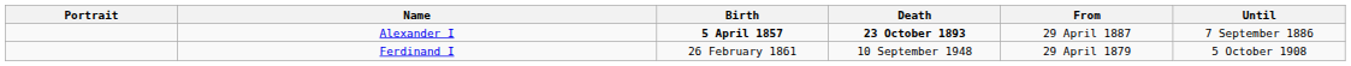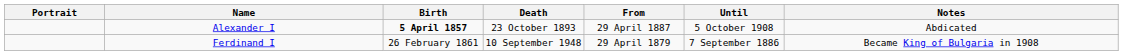 <table class="wikitable" style="text-align:center">
 <tr>
 <th width=9%>Portrait</th>
 <th width=25%>Name</th>
 <th width=9%>Birth</th>
 <th width=9%>Death</th>
 <th width=9%>From</th>
 <th width=9%>Until</th>
+<th width=30%>Notes</th>
 </tr>
 <tr>
 <td align="center"></td>
 <td align="center"><a href='#'>Alexander I</a></td>
 <td align="center"><strong>5 April 1857</strong></td>
-<td align="center"><strong>23 October 1893</strong></td>
+<td align="center">23 October 1893</td>
 <td align="center">29 April 1887</td>
-<td align="center">7 September 1886</td>
+<td align="center">5 October 1908</td>
+<td align="center">Abdicated</td>
 </tr>
 <tr>
 <td align="center"></td>
 <td align="center"><a href='#'>Ferdinand I</a></td>
 <td align="center">26 February 1861</td>
 <td align="center">10 September 1948</td>
 <td align="center">29 April 1879</td>
-<td align="center">5 October 1908</td>
+<td align="center">7 September 1886</td>
+<td align="center">Became <a href='#'>King of Bulgaria</a> in 1908</td>
 </tr>
 </table>
